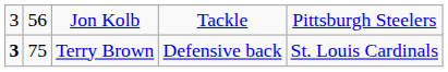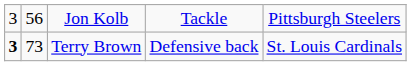 <table class="wikitable" style="text-align:center">
 <tr>
 <td>3</td>
 <td>56</td>
 <td><a href='#'>Jon Kolb</a></td>
 <td><a href='#'>Tackle</a></td>
 <td><a href='#'>Pittsburgh Steelers</a></td>
 </tr>
 <tr>
 <td><strong>3</strong></td>
-<td>75</td>
+<td>73</td>
 <td><a href='#'>Terry Brown</a></td>
 <td><a href='#'>Defensive back</a></td>
 <td><a href='#'>St. Louis Cardinals</a></td>
 </tr>
 </table>
